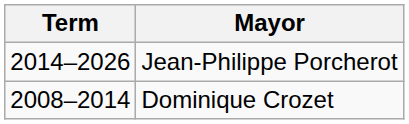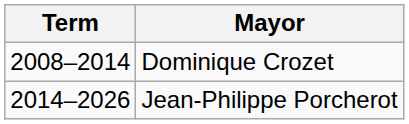 <table class="wikitable">
 <tr>
 <th>Term</th>
 <th>Mayor</th>
 </tr>
 <tr>
+<td>2008–2014</td>
+<td>Dominique Crozet</td>
+</tr>
+<tr>
 <td>2014–2026</td>
 <td>Jean-Philippe Porcherot</td>
 </tr>
-<tr>
-<td>2008–2014</td>
-<td>Dominique Crozet</td>
-</tr>
 </table>
